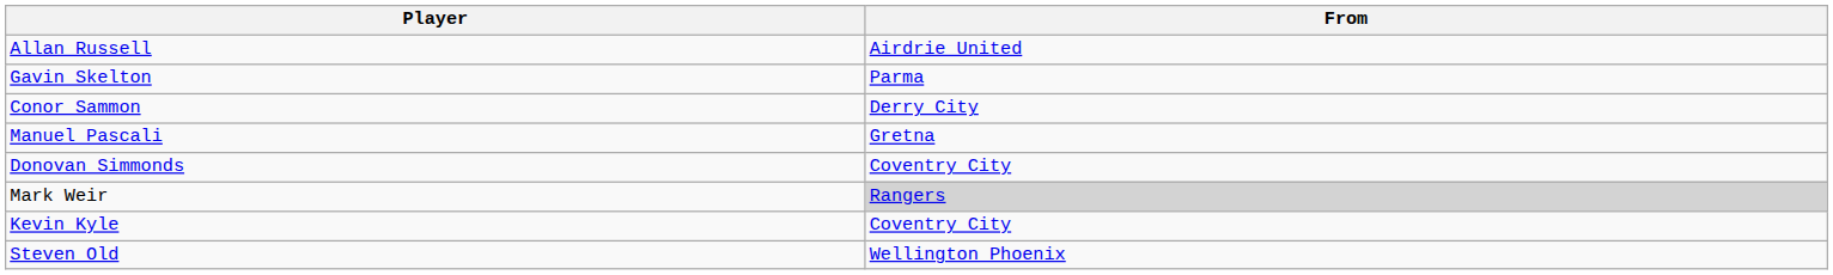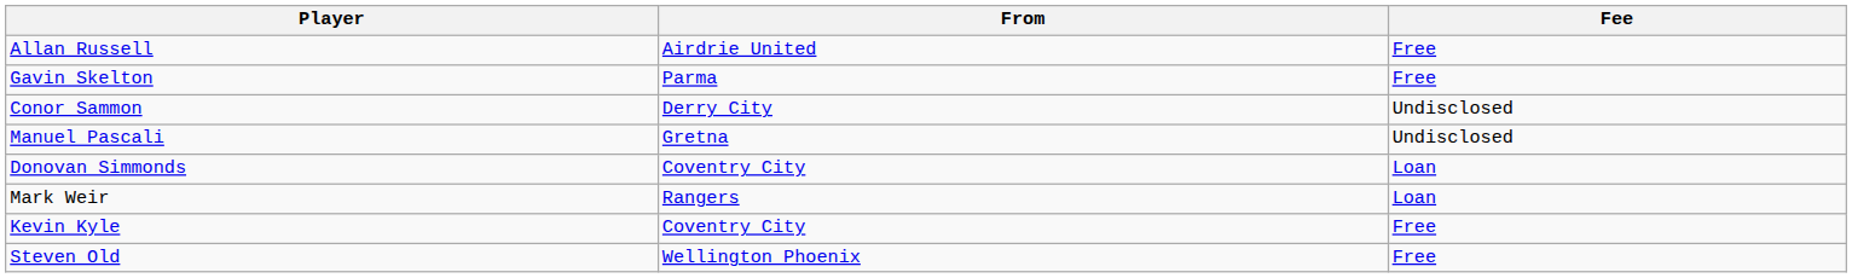 <table class="wikitable" style="text-align:center; font-size:95%;width:98%; text-align:left">
 <tr>
 <th>Player</th>
 <th>From</th>
+<th>Fee</th>
 </tr>
 <tr>
 <td> <a href='#'>Allan Russell</a></td>
 <td> <a href='#'>Airdrie United</a></td>
+<td><a href='#'>Free</a></td>
 </tr>
 <tr>
 <td> <a href='#'>Gavin Skelton</a></td>
 <td> <a href='#'>Parma</a></td>
+<td><a href='#'>Free</a></td>
 </tr>
 <tr>
 <td> <a href='#'>Conor Sammon</a></td>
 <td> <a href='#'>Derry City</a></td>
+<td>Undisclosed</td>
 </tr>
 <tr>
 <td> <a href='#'>Manuel Pascali</a></td>
 <td> <a href='#'>Gretna</a></td>
+<td>Undisclosed</td>
 </tr>
 <tr>
 <td> <a href='#'>Donovan Simmonds</a></td>
 <td> <a href='#'>Coventry City</a></td>
+<td><a href='#'>Loan</a></td>
 </tr>
 <tr>
 <td> Mark Weir</td>
-<td style="background: lightgrey;"> <a href='#'>Rangers</a></td>
+<td> <a href='#'>Rangers</a></td>
+<td><a href='#'>Loan</a></td>
 </tr>
 <tr>
 <td> <a href='#'>Kevin Kyle</a></td>
 <td> <a href='#'>Coventry City</a></td>
+<td><a href='#'>Free</a></td>
 </tr>
 <tr>
 <td> <a href='#'>Steven Old</a></td>
 <td> <a href='#'>Wellington Phoenix</a></td>
+<td><a href='#'>Free</a></td>
 </tr>
 </table>
